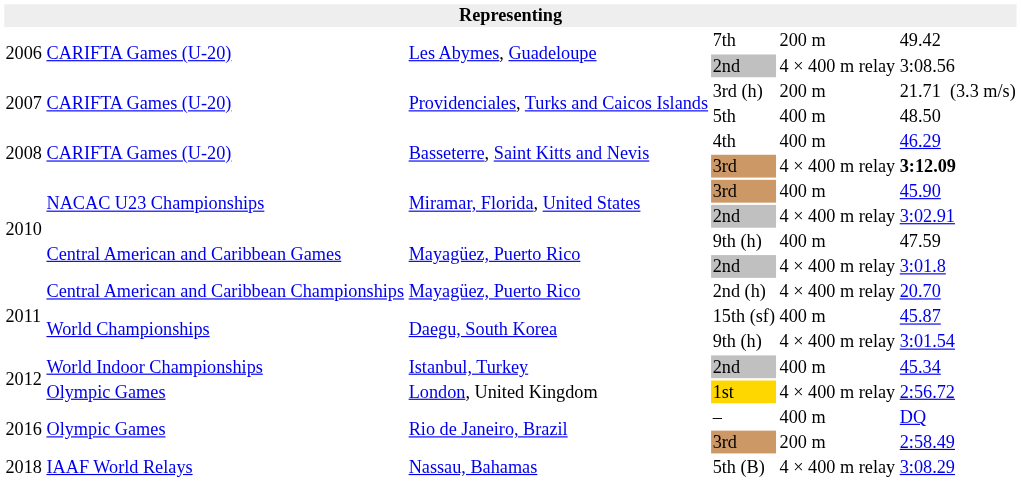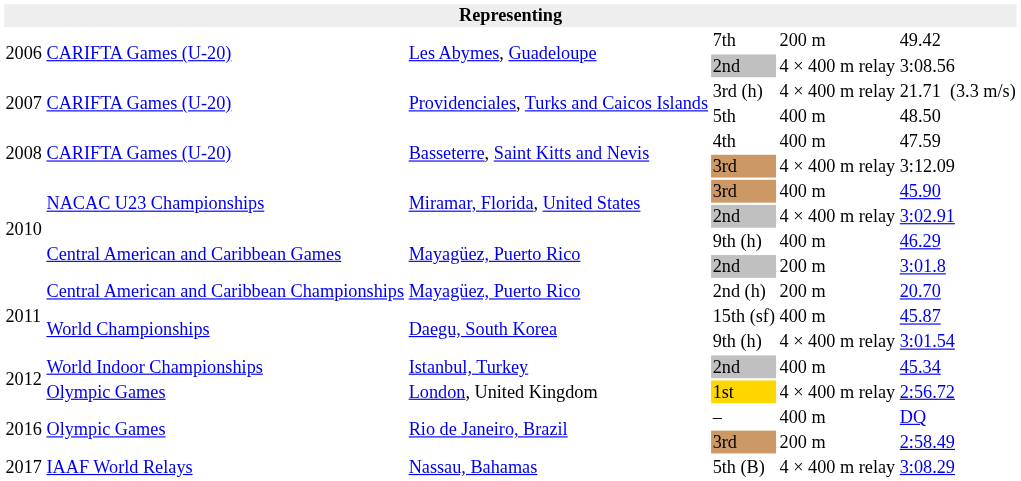 <table>
 <tr>
 <th bgcolor="#eeeeee" colspan="6">Representing </th>
 </tr>
 <tr>
 <td rowspan = "2">2006</td>
 <td rowspan = "2"><a href='#'>CARIFTA Games (U-20)</a></td>
 <td rowspan = "2"><a href='#'>Les Abymes</a>, <a href='#'>Guadeloupe</a></td>
 <td>7th</td>
 <td>200 m</td>
 <td>49.42</td>
 </tr>
 <tr>
 <td bgcolor=silver>2nd</td>
 <td>4 × 400 m relay</td>
 <td>3:08.56</td>
 </tr>
 <tr>
 <td rowspan = "2">2007</td>
 <td rowspan = "2"><a href='#'>CARIFTA Games (U-20)</a></td>
 <td rowspan = "2"><a href='#'>Providenciales</a>, <a href='#'>Turks and Caicos Islands</a></td>
 <td>3rd (h)</td>
-<td>200 m</td>
+<td>4 × 400 m relay</td>
 <td>21.71  (3.3 m/s)</td>
 </tr>
 <tr>
 <td>5th</td>
 <td>400 m</td>
 <td>48.50</td>
 </tr>
 <tr>
 <td rowspan = "2">2008</td>
 <td rowspan = "2"><a href='#'>CARIFTA Games (U-20)</a></td>
 <td rowspan = "2"><a href='#'>Basseterre</a>, <a href='#'>Saint Kitts and Nevis</a></td>
 <td>4th</td>
 <td>400 m</td>
-<td><a href='#'>46.29</a></td>
+<td>47.59</td>
 </tr>
 <tr>
 <td bgcolor=cc9966>3rd</td>
 <td>4 × 400 m relay</td>
-<td><strong>3:12.09</strong></td>
+<td>3:12.09</td>
 </tr>
 <tr>
 <td rowspan=4>2010</td>
 <td rowspan=2><a href='#'>NACAC U23 Championships</a></td>
 <td rowspan=2><a href='#'>Miramar, Florida</a>, <a href='#'>United States</a></td>
 <td bgcolor="cc9966">3rd</td>
 <td>400 m</td>
 <td><a href='#'>45.90</a></td>
 </tr>
 <tr>
 <td bgcolor=silver>2nd</td>
 <td>4 × 400 m relay</td>
 <td><a href='#'>3:02.91</a></td>
 </tr>
 <tr>
 <td rowspan=2><a href='#'>Central American and Caribbean Games</a></td>
 <td rowspan=2><a href='#'>Mayagüez, Puerto Rico</a></td>
 <td>9th (h)</td>
 <td>400 m</td>
-<td>47.59</td>
+<td><a href='#'>46.29</a></td>
 </tr>
 <tr>
 <td bgcolor="silver">2nd</td>
-<td>4 × 400 m relay</td>
+<td>200 m</td>
 <td><a href='#'>3:01.8</a></td>
 </tr>
 <tr>
 <td rowspan=3>2011</td>
 <td><a href='#'>Central American and Caribbean Championships</a></td>
 <td><a href='#'>Mayagüez, Puerto Rico</a></td>
 <td>2nd (h)</td>
-<td>4 × 400 m relay</td>
+<td>200 m</td>
 <td><a href='#'>20.70</a></td>
 </tr>
 <tr>
 <td rowspan=2><a href='#'>World Championships</a></td>
 <td rowspan=2><a href='#'>Daegu, South Korea</a></td>
 <td>15th (sf)</td>
 <td>400 m</td>
 <td><a href='#'>45.87</a></td>
 </tr>
 <tr>
 <td>9th (h)</td>
 <td>4 × 400 m relay</td>
 <td><a href='#'>3:01.54</a></td>
 </tr>
 <tr>
 <td rowspan=2>2012</td>
 <td><a href='#'>World Indoor Championships</a></td>
 <td><a href='#'>Istanbul, Turkey</a></td>
 <td bgcolor="silver">2nd</td>
 <td>400 m</td>
 <td><a href='#'>45.34</a></td>
 </tr>
 <tr>
 <td><a href='#'>Olympic Games</a></td>
 <td><a href='#'>London</a>, United Kingdom</td>
 <td bgcolor="gold">1st</td>
 <td>4 × 400 m relay</td>
 <td><a href='#'>2:56.72</a></td>
 </tr>
 <tr>
 <td rowspan=2>2016</td>
 <td rowspan=2><a href='#'>Olympic Games</a></td>
 <td rowspan=2><a href='#'>Rio de Janeiro, Brazil</a></td>
 <td>–</td>
 <td>400 m</td>
 <td><a href='#'>DQ</a></td>
 </tr>
 <tr>
 <td bgcolor=cc9966>3rd</td>
 <td>200 m</td>
 <td><a href='#'>2:58.49</a></td>
 </tr>
 <tr>
-<td>2018</td>
+<td>2017</td>
 <td><a href='#'>IAAF World Relays</a></td>
 <td><a href='#'>Nassau, Bahamas</a></td>
 <td>5th (B)</td>
 <td>4 × 400 m relay</td>
 <td><a href='#'>3:08.29</a></td>
 </tr>
 </table>
